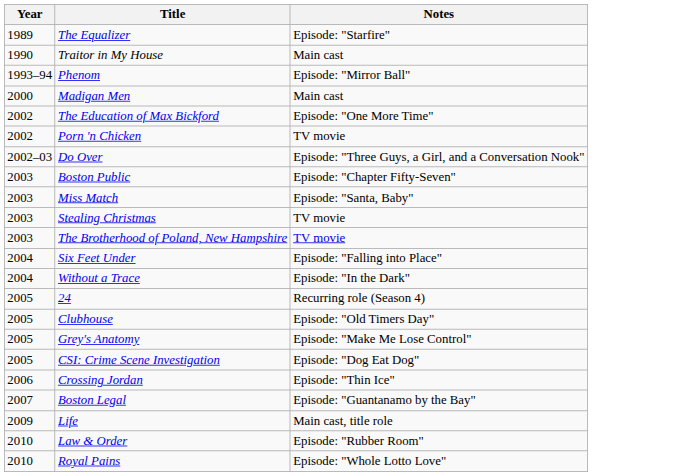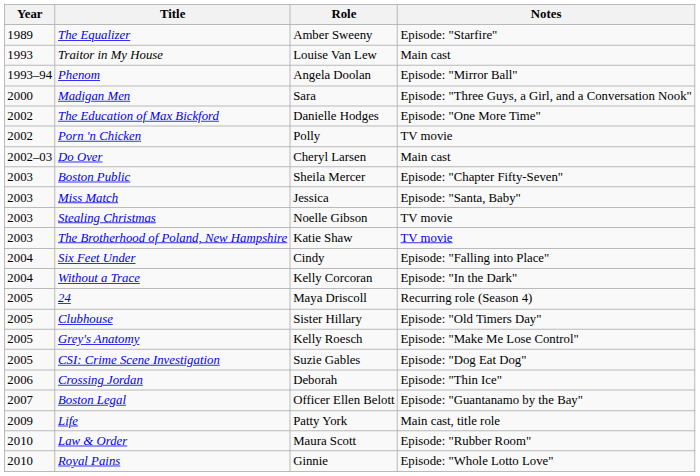 <table class="wikitable sortable">
 <tr>
 <th>Year</th>
 <th>Title</th>
+<th>Role</th>
 <th>Notes</th>
 </tr>
 <tr>
 <td>1989</td>
 <td><em><a href='#'>The Equalizer</a></em></td>
+<td>Amber Sweeny</td>
 <td>Episode: "Starfire"</td>
 </tr>
 <tr>
-<td>1990</td>
+<td>1993</td>
 <td><em>Traitor in My House</em></td>
+<td>Louise Van Lew</td>
 <td>Main cast</td>
 </tr>
 <tr>
 <td>1993–94</td>
 <td><em><a href='#'>Phenom</a></em></td>
+<td>Angela Doolan</td>
 <td>Episode: "Mirror Ball"</td>
 </tr>
 <tr>
 <td>2000</td>
 <td><em><a href='#'>Madigan Men</a></em></td>
-<td>Main cast</td>
+<td>Sara</td>
+<td>Episode: "Three Guys, a Girl, and a Conversation Nook"</td>
 </tr>
 <tr>
 <td>2002</td>
 <td><em><a href='#'>The Education of Max Bickford</a></em></td>
+<td>Danielle Hodges</td>
 <td>Episode: "One More Time"</td>
 </tr>
 <tr>
 <td>2002</td>
 <td><em><a href='#'>Porn 'n Chicken</a></em></td>
+<td>Polly</td>
 <td>TV movie</td>
 </tr>
 <tr>
 <td>2002–03</td>
 <td><em><a href='#'>Do Over</a></em></td>
-<td>Episode: "Three Guys, a Girl, and a Conversation Nook"</td>
+<td>Cheryl Larsen</td>
+<td>Main cast</td>
 </tr>
 <tr>
 <td>2003</td>
 <td><em><a href='#'>Boston Public</a></em></td>
+<td>Sheila Mercer</td>
 <td>Episode: "Chapter Fifty-Seven"</td>
 </tr>
 <tr>
 <td>2003</td>
 <td><em><a href='#'>Miss Match</a></em></td>
+<td>Jessica</td>
 <td>Episode: "Santa, Baby"</td>
 </tr>
 <tr>
 <td>2003</td>
 <td><em><a href='#'>Stealing Christmas</a></em></td>
+<td>Noelle Gibson</td>
 <td>TV movie</td>
 </tr>
 <tr>
 <td>2003</td>
 <td><em><a href='#'>The Brotherhood of Poland, New Hampshire</a></em></td>
+<td>Katie Shaw</td>
 <td><a href='#'>TV movie</a></td>
 </tr>
 <tr>
 <td>2004</td>
 <td><em><a href='#'>Six Feet Under</a></em></td>
+<td>Cindy</td>
 <td>Episode: "Falling into Place"</td>
 </tr>
 <tr>
 <td>2004</td>
 <td><em><a href='#'>Without a Trace</a></em></td>
+<td>Kelly Corcoran</td>
 <td>Episode: "In the Dark"</td>
 </tr>
 <tr>
 <td>2005</td>
 <td><em><a href='#'>24</a></em></td>
+<td>Maya Driscoll</td>
 <td>Recurring role (Season 4)</td>
 </tr>
 <tr>
 <td>2005</td>
 <td><em><a href='#'>Clubhouse</a></em></td>
+<td>Sister Hillary</td>
 <td>Episode: "Old Timers Day"</td>
 </tr>
 <tr>
 <td>2005</td>
 <td><em><a href='#'>Grey's Anatomy</a></em></td>
+<td>Kelly Roesch</td>
 <td>Episode: "Make Me Lose Control"</td>
 </tr>
 <tr>
 <td>2005</td>
 <td><em><a href='#'>CSI: Crime Scene Investigation</a></em></td>
+<td>Suzie Gables</td>
 <td>Episode: "Dog Eat Dog"</td>
 </tr>
 <tr>
 <td>2006</td>
 <td><em><a href='#'>Crossing Jordan</a></em></td>
+<td>Deborah</td>
 <td>Episode: "Thin Ice"</td>
 </tr>
 <tr>
 <td>2007</td>
 <td><em><a href='#'>Boston Legal</a></em></td>
+<td>Officer Ellen Belott</td>
 <td>Episode: "Guantanamo by the Bay"</td>
 </tr>
 <tr>
 <td>2009</td>
 <td><em><a href='#'>Life</a></em></td>
+<td>Patty York</td>
 <td>Main cast, title role</td>
 </tr>
 <tr>
 <td>2010</td>
 <td><em><a href='#'>Law & Order</a></em></td>
+<td>Maura Scott</td>
 <td>Episode: "Rubber Room"</td>
 </tr>
 <tr>
 <td>2010</td>
 <td><em><a href='#'>Royal Pains</a></em></td>
+<td>Ginnie</td>
 <td>Episode: "Whole Lotto Love"</td>
 </tr>
 </table>
